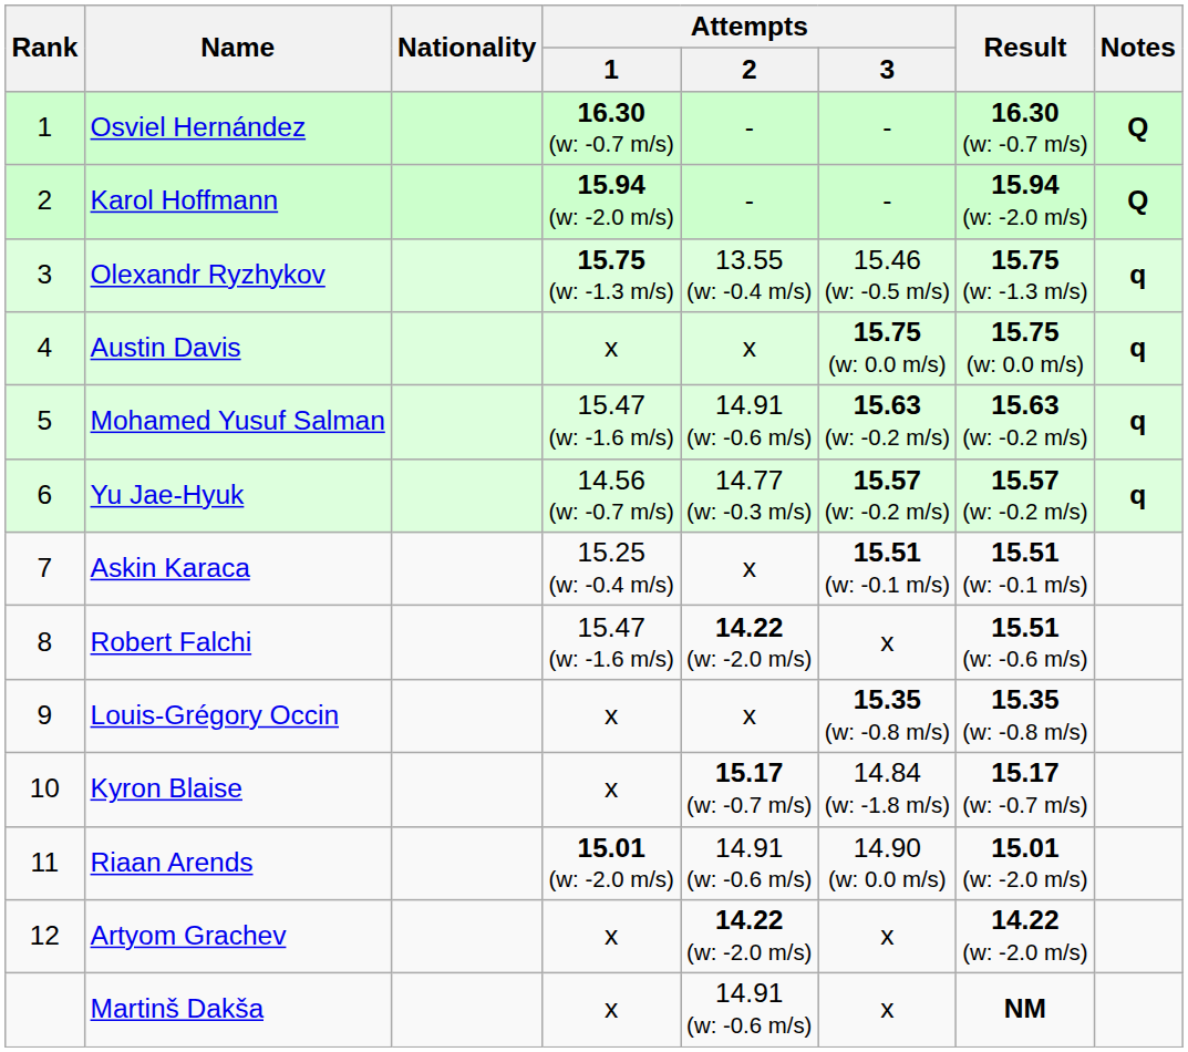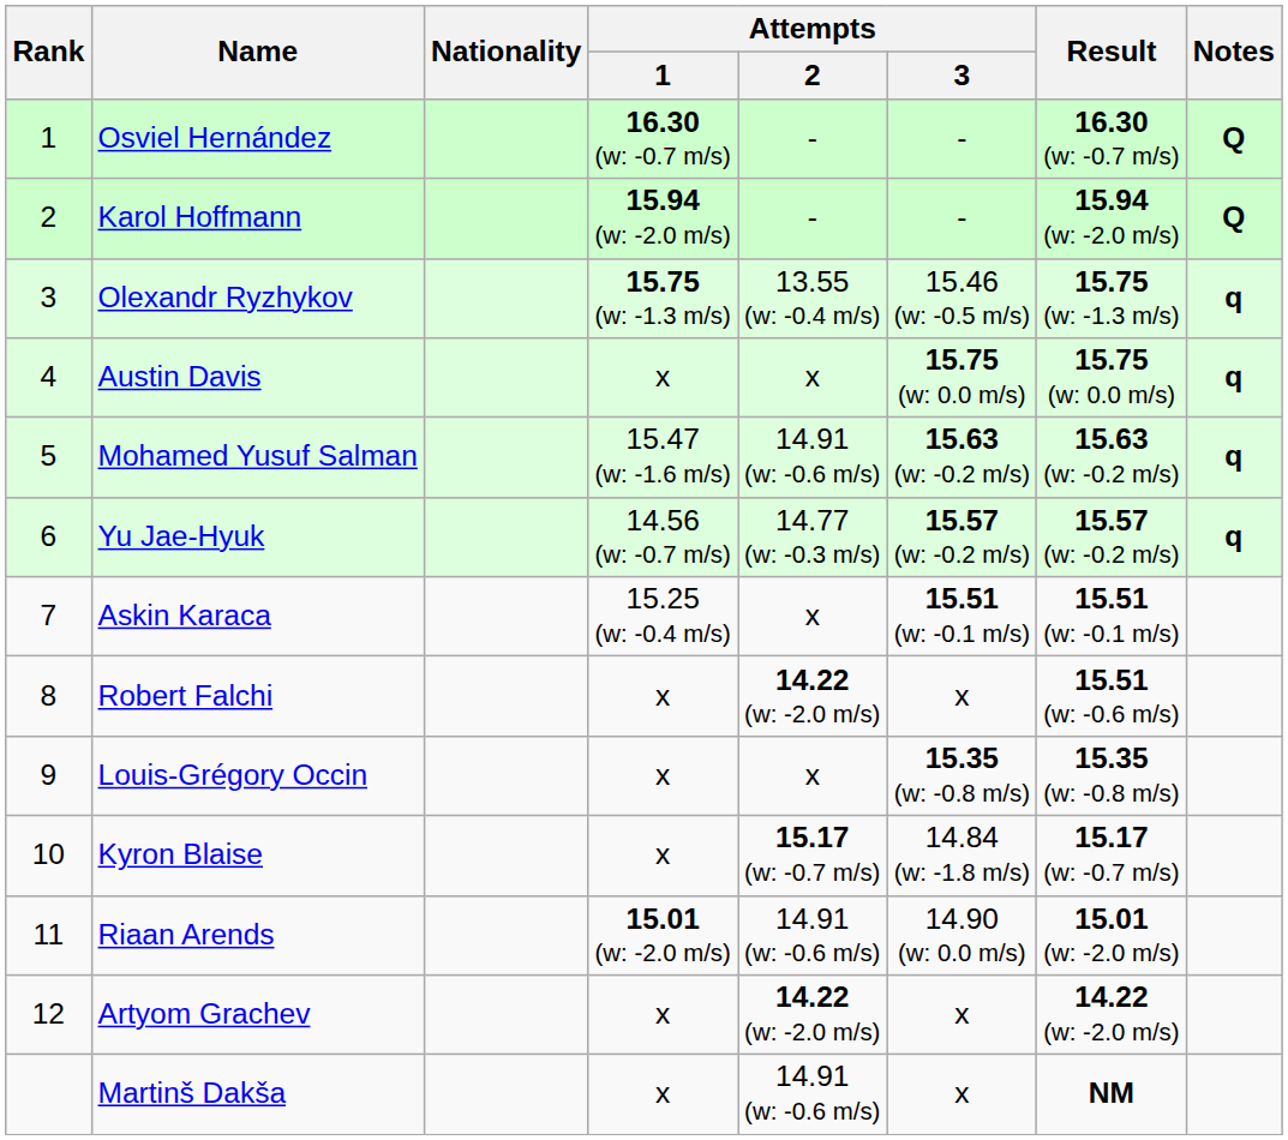 <table class="wikitable sortable" style="text-align:center">
 <tr>
 <th rowspan=2>Rank</th>
 <th rowspan=2>Name</th>
 <th rowspan=2>Nationality</th>
 <th colspan=3>Attempts</th>
 <th rowspan=2>Result</th>
 <th rowspan=2>Notes</th>
 </tr>
 <tr>
 <th>1</th>
 <th>2</th>
 <th>3</th>
 </tr>
 <tr bgcolor=ccffcc>
 <td>1</td>
 <td align=left><a href='#'>Osviel Hernández</a></td>
 <td align=left></td>
 <td><strong>16.30</strong><br><small>(w: -0.7 m/s)</small></td>
 <td>-</td>
 <td>-</td>
 <td><strong>16.30</strong> <br><small>(w: -0.7 m/s)</small></td>
 <td><strong>Q</strong></td>
 </tr>
 <tr bgcolor=ccffcc>
 <td>2</td>
 <td align=left><a href='#'>Karol Hoffmann</a></td>
 <td align=left></td>
 <td><strong>15.94</strong><br><small>(w: -2.0 m/s)</small></td>
 <td>-</td>
 <td>-</td>
 <td><strong>15.94</strong> <br><small>(w: -2.0 m/s)</small></td>
 <td><strong>Q</strong></td>
 </tr>
 <tr bgcolor=ddffdd>
 <td>3</td>
 <td align=left><a href='#'>Olexandr Ryzhykov</a></td>
 <td align=left></td>
 <td><strong>15.75</strong><br><small>(w: -1.3 m/s)</small></td>
 <td>13.55<br><small>(w: -0.4 m/s)</small></td>
 <td>15.46<br><small>(w: -0.5 m/s)</small></td>
 <td><strong>15.75</strong> <br><small>(w: -1.3 m/s)</small></td>
 <td><strong>q</strong></td>
 </tr>
 <tr bgcolor=ddffdd>
 <td>4</td>
 <td align=left><a href='#'>Austin Davis</a></td>
 <td align=left></td>
 <td>x</td>
 <td>x</td>
 <td><strong>15.75</strong><br><small>(w: 0.0 m/s)</small></td>
 <td><strong>15.75</strong> <br><small>(w: 0.0 m/s)</small></td>
 <td><strong>q</strong></td>
 </tr>
 <tr bgcolor=ddffdd>
 <td>5</td>
 <td align=left><a href='#'>Mohamed Yusuf Salman</a></td>
 <td align=left></td>
 <td>15.47<br><small>(w: -1.6 m/s)</small></td>
 <td>14.91<br><small>(w: -0.6 m/s)</small></td>
 <td><strong>15.63</strong><br><small>(w: -0.2 m/s)</small></td>
 <td><strong>15.63</strong> <br><small>(w: -0.2 m/s)</small></td>
 <td><strong>q</strong></td>
 </tr>
 <tr bgcolor=ddffdd>
 <td>6</td>
 <td align=left><a href='#'>Yu Jae-Hyuk</a></td>
 <td align=left></td>
 <td>14.56<br><small>(w: -0.7 m/s)</small></td>
 <td>14.77<br><small>(w: -0.3 m/s)</small></td>
 <td><strong>15.57</strong><br><small>(w: -0.2 m/s)</small></td>
 <td><strong>15.57</strong> <br><small>(w: -0.2 m/s)</small></td>
 <td><strong>q</strong></td>
 </tr>
 <tr>
 <td>7</td>
 <td align=left><a href='#'>Askin Karaca</a></td>
 <td align=left></td>
 <td>15.25<br><small>(w: -0.4 m/s)</small></td>
 <td>x</td>
 <td><strong>15.51</strong><br><small>(w: -0.1 m/s)</small></td>
 <td><strong>15.51</strong> <br><small>(w: -0.1 m/s)</small></td>
 <td></td>
 </tr>
 <tr>
 <td>8</td>
 <td align=left><a href='#'>Robert Falchi</a></td>
 <td align=left></td>
-<td>15.47<br><small>(w: -1.6 m/s)</small></td>
+<td>x</td>
 <td><strong>14.22</strong><br><small>(w: -2.0 m/s)</small></td>
 <td>x</td>
 <td><strong>15.51</strong> <br><small>(w: -0.6 m/s)</small></td>
 <td></td>
 </tr>
 <tr>
 <td>9</td>
 <td align=left><a href='#'>Louis-Grégory Occin</a></td>
 <td align=left></td>
 <td>x</td>
 <td>x</td>
 <td><strong>15.35</strong><br><small>(w: -0.8 m/s)</small></td>
 <td><strong>15.35</strong> <br><small>(w: -0.8 m/s)</small></td>
 <td></td>
 </tr>
 <tr>
 <td>10</td>
 <td align=left><a href='#'>Kyron Blaise</a></td>
 <td align=left></td>
 <td>x</td>
 <td><strong>15.17</strong><br><small>(w: -0.7 m/s)</small></td>
 <td>14.84<br><small>(w: -1.8 m/s)</small></td>
 <td><strong>15.17</strong> <br><small>(w: -0.7 m/s)</small></td>
 <td></td>
 </tr>
 <tr>
 <td>11</td>
 <td align=left><a href='#'>Riaan Arends</a></td>
 <td align=left></td>
 <td><strong>15.01</strong><br><small>(w: -2.0 m/s)</small></td>
 <td>14.91<br><small>(w: -0.6 m/s)</small></td>
 <td>14.90<br><small>(w: 0.0 m/s)</small></td>
 <td><strong>15.01</strong> <br><small>(w: -2.0 m/s)</small></td>
 <td></td>
 </tr>
 <tr>
 <td>12</td>
 <td align=left><a href='#'>Artyom Grachev</a></td>
 <td align=left></td>
 <td>x</td>
 <td><strong>14.22</strong><br><small>(w: -2.0 m/s)</small></td>
 <td>x</td>
 <td><strong>14.22</strong> <br><small>(w: -2.0 m/s)</small></td>
 <td></td>
 </tr>
 <tr>
 <td></td>
 <td align=left><a href='#'>Martinš Dakša</a></td>
 <td align=left></td>
 <td>x</td>
 <td>14.91<br><small>(w: -0.6 m/s)</small></td>
 <td>x</td>
 <td><strong>NM</strong></td>
 <td></td>
 </tr>
 </table>
